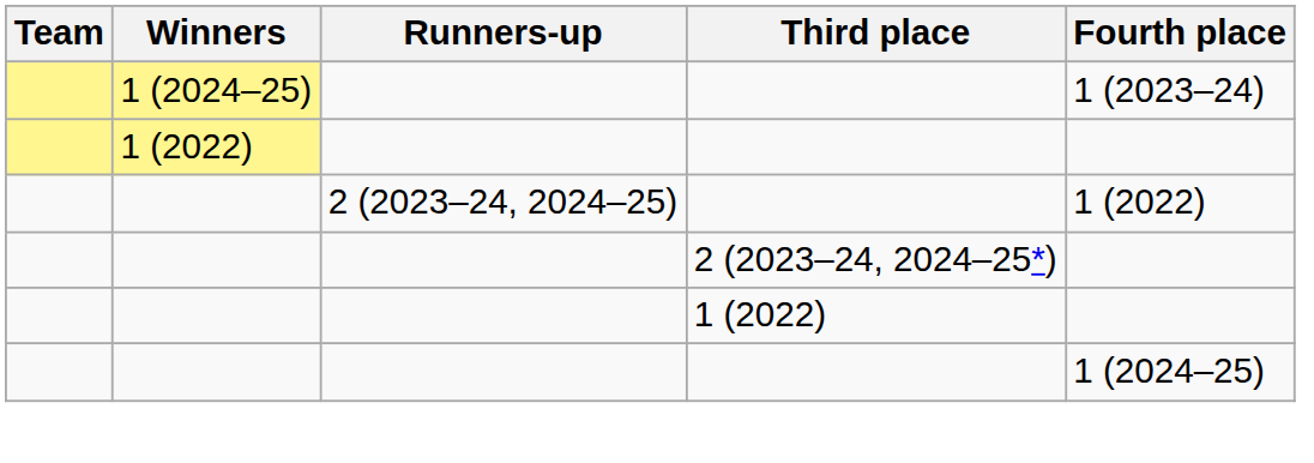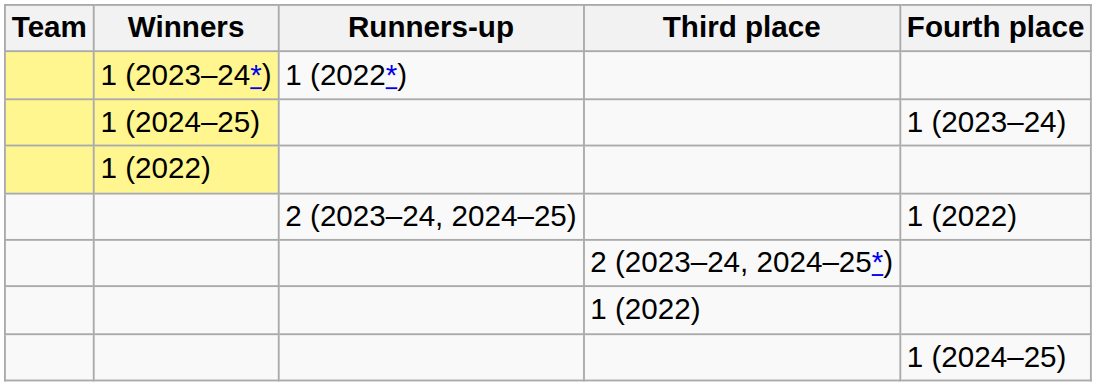 <table class="wikitable sortable">
 <tr>
 <th>Team</th>
 <th>Winners</th>
 <th>Runners-up</th>
 <th>Third place</th>
 <th>Fourth place</th>
+</tr>
+<tr>
+<td style=background:#FFF68F></td>
+<td style=background:#FFF68F>1 (2023–24<a href='#'>*</a>)</td>
+<td>1 (2022<a href='#'>*</a>)</td>
+<td></td>
+<td></td>
 </tr>
 <tr>
 <td style=background:#FFF68F></td>
 <td style=background:#FFF68F>1 (2024–25)</td>
 <td></td>
 <td></td>
 <td>1 (2023–24)</td>
 </tr>
 <tr>
 <td style=background:#FFF68F></td>
 <td style=background:#FFF68F>1 (2022)</td>
 <td></td>
 <td></td>
 <td></td>
 </tr>
 <tr>
 <td></td>
 <td></td>
 <td>2 (2023–24, 2024–25)</td>
 <td></td>
 <td>1 (2022)</td>
 </tr>
 <tr>
 <td></td>
 <td></td>
 <td></td>
 <td>2 (2023–24, 2024–25<a href='#'>*</a>)</td>
 <td></td>
 </tr>
 <tr>
 <td></td>
 <td></td>
 <td></td>
 <td>1 (2022)</td>
 <td></td>
 </tr>
 <tr>
 <td></td>
 <td></td>
 <td></td>
 <td></td>
 <td>1 (2024–25)</td>
 </tr>
 </table>
